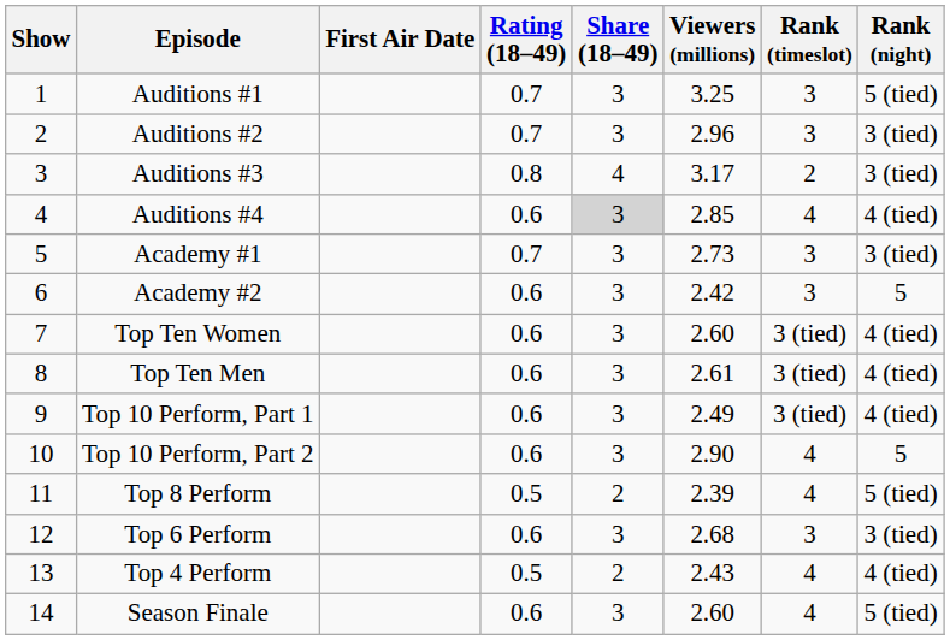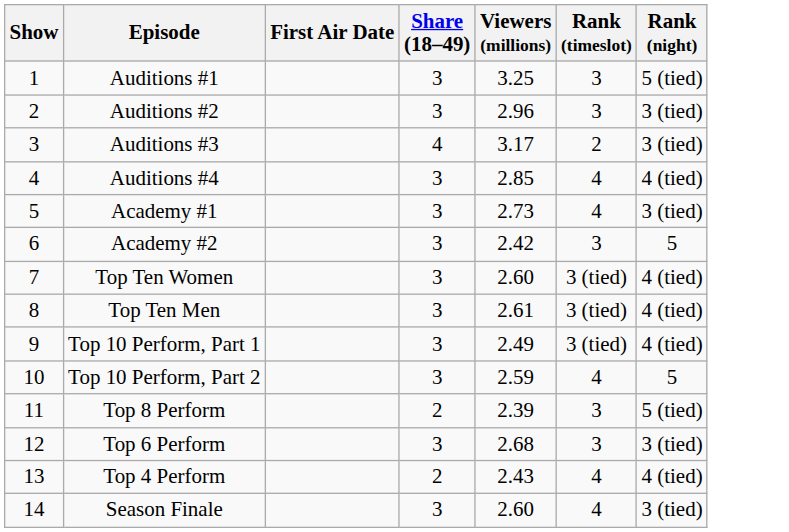 <table class="wikitable" style="text-align:center">
 <tr>
 <th>Show</th>
 <th>Episode</th>
 <th>First Air Date</th>
-<th><a href='#'>Rating</a><br>(18–49)</th>
 <th><a href='#'>Share</a><br>(18–49)</th>
 <th>Viewers<br><small>(millions)</small></th>
 <th>Rank<br><small>(timeslot)</small></th>
 <th>Rank<br><small>(night)</small></th>
 </tr>
 <tr>
 <td>1</td>
 <td>Auditions #1</td>
 <td></td>
-<td>0.7</td>
 <td>3</td>
 <td>3.25</td>
 <td>3</td>
 <td>5 (tied)</td>
 </tr>
 <tr>
 <td>2</td>
 <td>Auditions #2</td>
 <td></td>
-<td>0.7</td>
 <td>3</td>
 <td>2.96</td>
 <td>3</td>
 <td>3 (tied)</td>
 </tr>
 <tr>
 <td>3</td>
 <td>Auditions #3</td>
 <td></td>
-<td>0.8</td>
 <td>4</td>
 <td>3.17</td>
 <td>2</td>
 <td>3 (tied)</td>
 </tr>
 <tr>
 <td>4</td>
 <td>Auditions #4</td>
 <td></td>
-<td>0.6</td>
-<td style="background: lightgrey;">3</td>
+<td>3</td>
 <td>2.85</td>
 <td>4</td>
 <td>4 (tied)</td>
 </tr>
 <tr>
 <td>5</td>
 <td>Academy #1</td>
 <td></td>
-<td>0.7</td>
 <td>3</td>
 <td>2.73</td>
-<td>3</td>
+<td>4</td>
 <td>3 (tied)</td>
 </tr>
 <tr>
 <td>6</td>
 <td>Academy #2</td>
 <td></td>
-<td>0.6</td>
 <td>3</td>
 <td>2.42</td>
 <td>3</td>
 <td>5</td>
 </tr>
 <tr>
 <td>7</td>
 <td>Top Ten Women</td>
 <td></td>
-<td>0.6</td>
 <td>3</td>
 <td>2.60</td>
 <td>3 (tied)</td>
 <td>4 (tied)</td>
 </tr>
 <tr>
 <td>8</td>
 <td>Top Ten Men</td>
 <td></td>
-<td>0.6</td>
 <td>3</td>
 <td>2.61</td>
 <td>3 (tied)</td>
 <td>4 (tied)</td>
 </tr>
 <tr>
 <td>9</td>
 <td>Top 10 Perform, Part 1</td>
 <td></td>
-<td>0.6</td>
 <td>3</td>
 <td>2.49</td>
 <td>3 (tied)</td>
 <td>4 (tied)</td>
 </tr>
 <tr>
 <td>10</td>
 <td>Top 10 Perform, Part 2</td>
 <td></td>
-<td>0.6</td>
 <td>3</td>
-<td>2.90</td>
+<td>2.59</td>
 <td>4</td>
 <td>5</td>
 </tr>
 <tr>
 <td>11</td>
 <td>Top 8 Perform</td>
 <td></td>
-<td>0.5</td>
 <td>2</td>
 <td>2.39</td>
-<td>4</td>
+<td>3</td>
 <td>5 (tied)</td>
 </tr>
 <tr>
 <td>12</td>
 <td>Top 6 Perform</td>
 <td></td>
-<td>0.6</td>
 <td>3</td>
 <td>2.68</td>
 <td>3</td>
 <td>3 (tied)</td>
 </tr>
 <tr>
 <td>13</td>
 <td>Top 4 Perform</td>
 <td></td>
-<td>0.5</td>
 <td>2</td>
 <td>2.43</td>
 <td>4</td>
 <td>4 (tied)</td>
 </tr>
 <tr>
 <td>14</td>
 <td>Season Finale</td>
 <td></td>
-<td>0.6</td>
 <td>3</td>
 <td>2.60</td>
 <td>4</td>
-<td>5 (tied)</td>
+<td>3 (tied)</td>
 </tr>
 </table>
